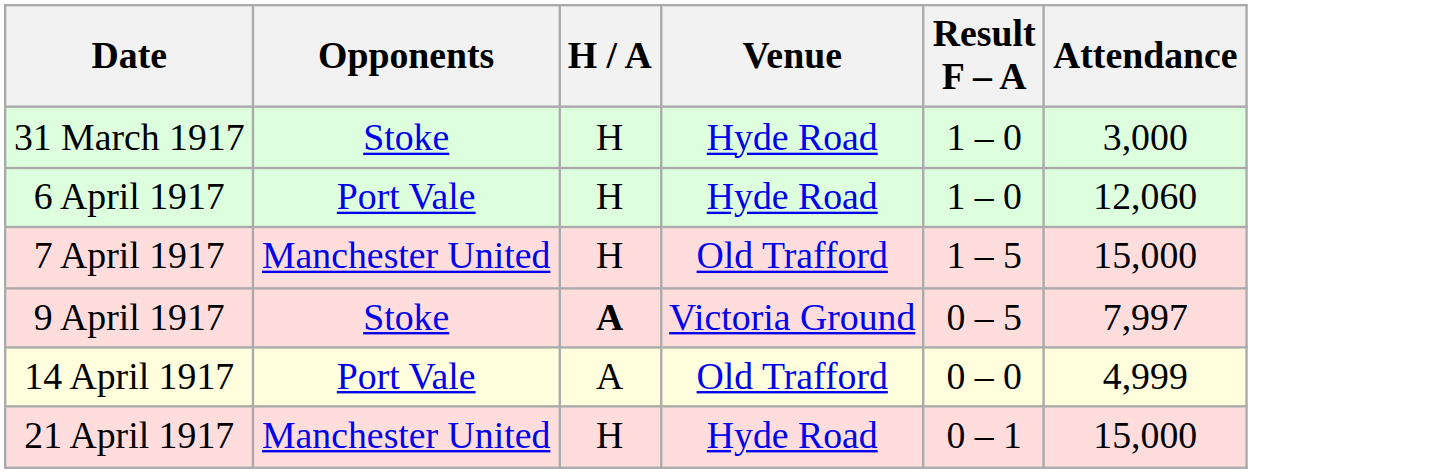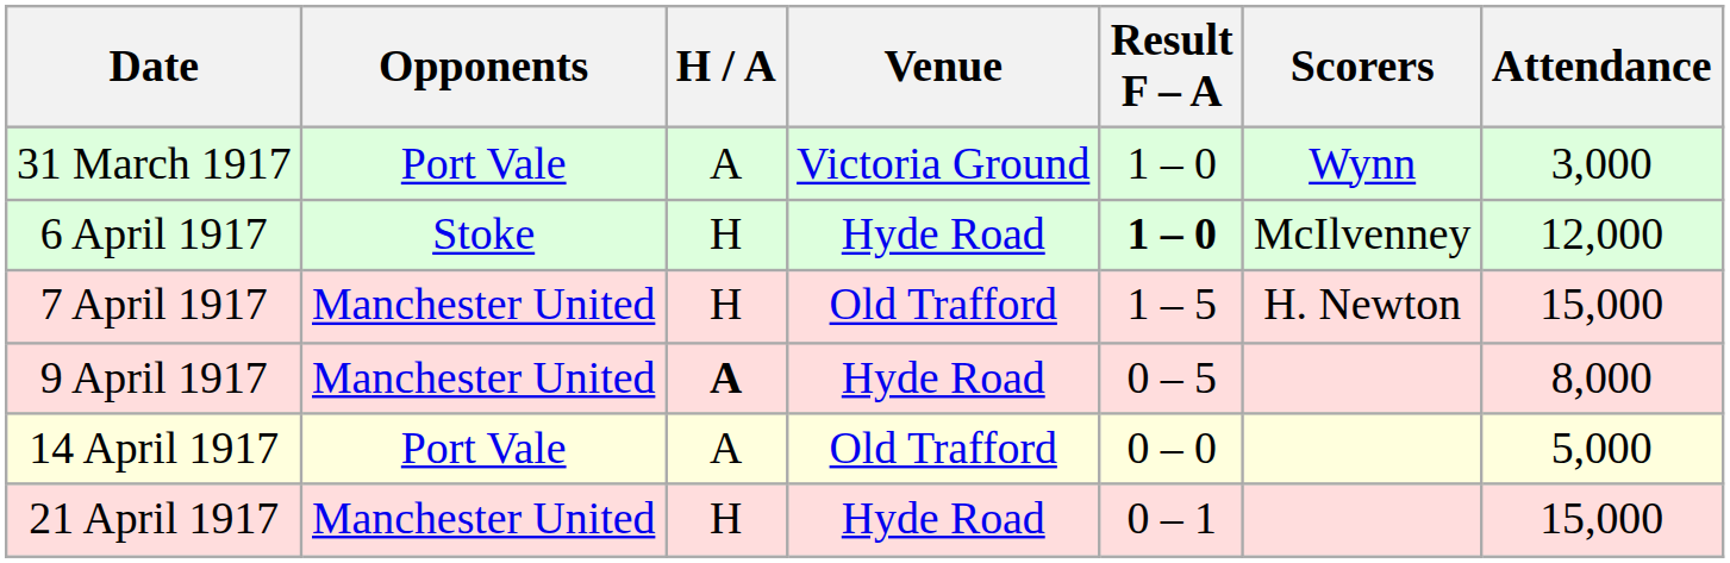 <table class="wikitable" style="text-align:center">
 <tr>
 <th>Date</th>
 <th>Opponents</th>
 <th>H / A</th>
 <th>Venue</th>
 <th>Result<br>F – A</th>
+<th>Scorers</th>
 <th>Attendance</th>
 </tr>
 <tr bgcolor="#ddffdd">
 <td>31 March 1917</td>
-<td><a href='#'>Stoke</a></td>
-<td>H</td>
-<td><a href='#'>Hyde Road</a></td>
+<td><a href='#'>Port Vale</a></td>
+<td>A</td>
+<td><a href='#'>Victoria Ground</a></td>
 <td>1 – 0</td>
+<td><a href='#'>Wynn</a></td>
 <td>3,000</td>
 </tr>
 <tr bgcolor="#ddffdd">
 <td>6 April 1917</td>
-<td><a href='#'>Port Vale</a></td>
+<td><a href='#'>Stoke</a></td>
 <td>H</td>
 <td><a href='#'>Hyde Road</a></td>
-<td>1 – 0</td>
-<td>12,060</td>
+<td><strong>1 – 0</strong></td>
+<td>McIlvenney</td>
+<td>12,000</td>
 </tr>
 <tr bgcolor="#ffdddd">
 <td>7 April 1917</td>
 <td><a href='#'>Manchester United</a></td>
 <td>H</td>
 <td><a href='#'>Old Trafford</a></td>
 <td>1 – 5</td>
+<td>H. Newton</td>
 <td>15,000</td>
 </tr>
 <tr bgcolor="#ffdddd">
 <td>9 April 1917</td>
-<td><a href='#'>Stoke</a></td>
+<td><a href='#'>Manchester United</a></td>
 <td><strong>A</strong></td>
-<td><a href='#'>Victoria Ground</a></td>
+<td><a href='#'>Hyde Road</a></td>
 <td>0 – 5</td>
-<td>7,997</td>
+<td></td>
+<td>8,000</td>
 </tr>
 <tr bgcolor="#ffffdd">
 <td>14 April 1917</td>
 <td><a href='#'>Port Vale</a></td>
 <td>A</td>
 <td><a href='#'>Old Trafford</a></td>
 <td>0 – 0</td>
-<td>4,999</td>
+<td></td>
+<td>5,000</td>
 </tr>
 <tr bgcolor="#ffdddd">
 <td>21 April 1917</td>
 <td><a href='#'>Manchester United</a></td>
 <td>H</td>
 <td><a href='#'>Hyde Road</a></td>
 <td>0 – 1</td>
+<td></td>
 <td>15,000</td>
 </tr>
 </table>
